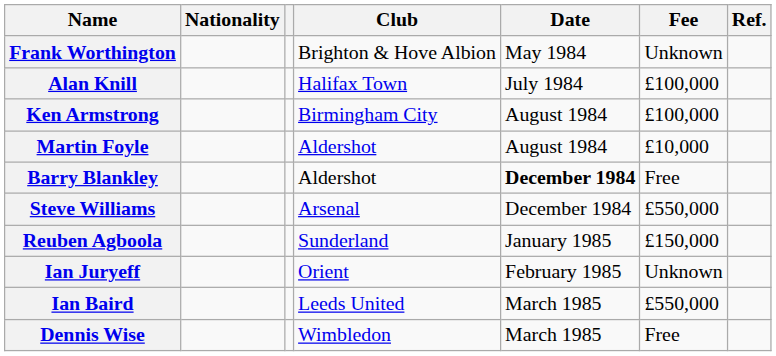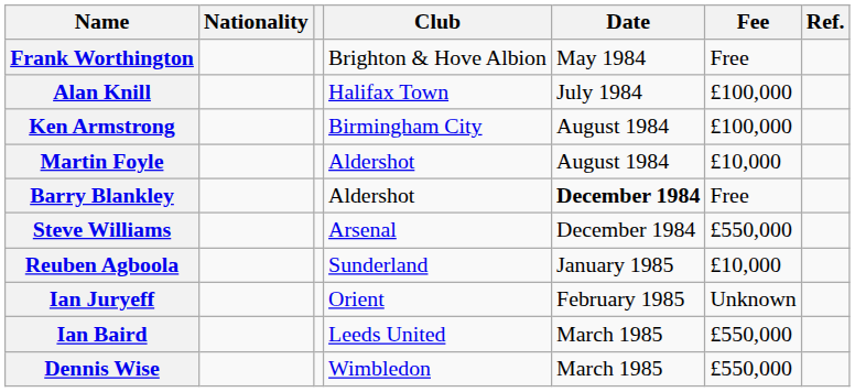 <table class="wikitable plainrowheaders">
 <tr>
 <th scope="col">Name</th>
 <th scope="col">Nationality</th>
 <th scope="col"></th>
 <th scope="col">Club</th>
 <th scope="col">Date</th>
 <th scope="col">Fee</th>
 <th scope="col">Ref.</th>
 </tr>
 <tr>
 <th scope="row"><a href='#'>Frank Worthington</a></th>
 <td></td>
 <td align="center"></td>
 <td> Brighton & Hove Albion</td>
 <td>May 1984</td>
-<td>Unknown</td>
+<td>Free</td>
 <td align="center"></td>
 </tr>
 <tr>
 <th scope="row"><a href='#'>Alan Knill</a></th>
 <td></td>
 <td align="center"></td>
 <td> <a href='#'>Halifax Town</a></td>
 <td>July 1984</td>
 <td>£100,000</td>
 <td align="center"></td>
 </tr>
 <tr>
 <th scope="row"><a href='#'>Ken Armstrong</a></th>
 <td></td>
 <td align="center"></td>
 <td> <a href='#'>Birmingham City</a></td>
 <td>August 1984</td>
 <td>£100,000</td>
 <td align="center"></td>
 </tr>
 <tr>
 <th scope="row"><a href='#'>Martin Foyle</a></th>
 <td></td>
 <td align="center"></td>
 <td> <a href='#'>Aldershot</a></td>
 <td>August 1984</td>
 <td>£10,000</td>
 <td align="center"></td>
 </tr>
 <tr>
 <th scope="row"><a href='#'>Barry Blankley</a></th>
 <td></td>
 <td align="center"></td>
 <td> Aldershot</td>
 <td><strong>December 1984</strong></td>
 <td>Free</td>
 <td align="center"></td>
 </tr>
 <tr>
 <th scope="row"><a href='#'>Steve Williams</a></th>
 <td></td>
 <td align="center"></td>
 <td> <a href='#'>Arsenal</a></td>
 <td>December 1984</td>
 <td>£550,000</td>
 <td align="center"></td>
 </tr>
 <tr>
 <th scope="row"><a href='#'>Reuben Agboola</a></th>
 <td></td>
 <td align="center"></td>
 <td> <a href='#'>Sunderland</a></td>
 <td>January 1985</td>
-<td>£150,000</td>
+<td>£10,000</td>
 <td align="center"></td>
 </tr>
 <tr>
 <th scope="row"><a href='#'>Ian Juryeff</a></th>
 <td></td>
 <td align="center"></td>
 <td> <a href='#'>Orient</a></td>
 <td>February 1985</td>
 <td>Unknown</td>
 <td align="center"></td>
 </tr>
 <tr>
 <th scope="row"><a href='#'>Ian Baird</a></th>
 <td></td>
 <td align="center"></td>
 <td> <a href='#'>Leeds United</a></td>
 <td>March 1985</td>
 <td>£550,000</td>
 <td align="center"></td>
 </tr>
 <tr>
 <th scope="row"><a href='#'>Dennis Wise</a></th>
 <td></td>
 <td align="center"></td>
 <td> <a href='#'>Wimbledon</a></td>
 <td>March 1985</td>
-<td>Free</td>
+<td>£550,000</td>
 <td align="center"></td>
 </tr>
 </table>
